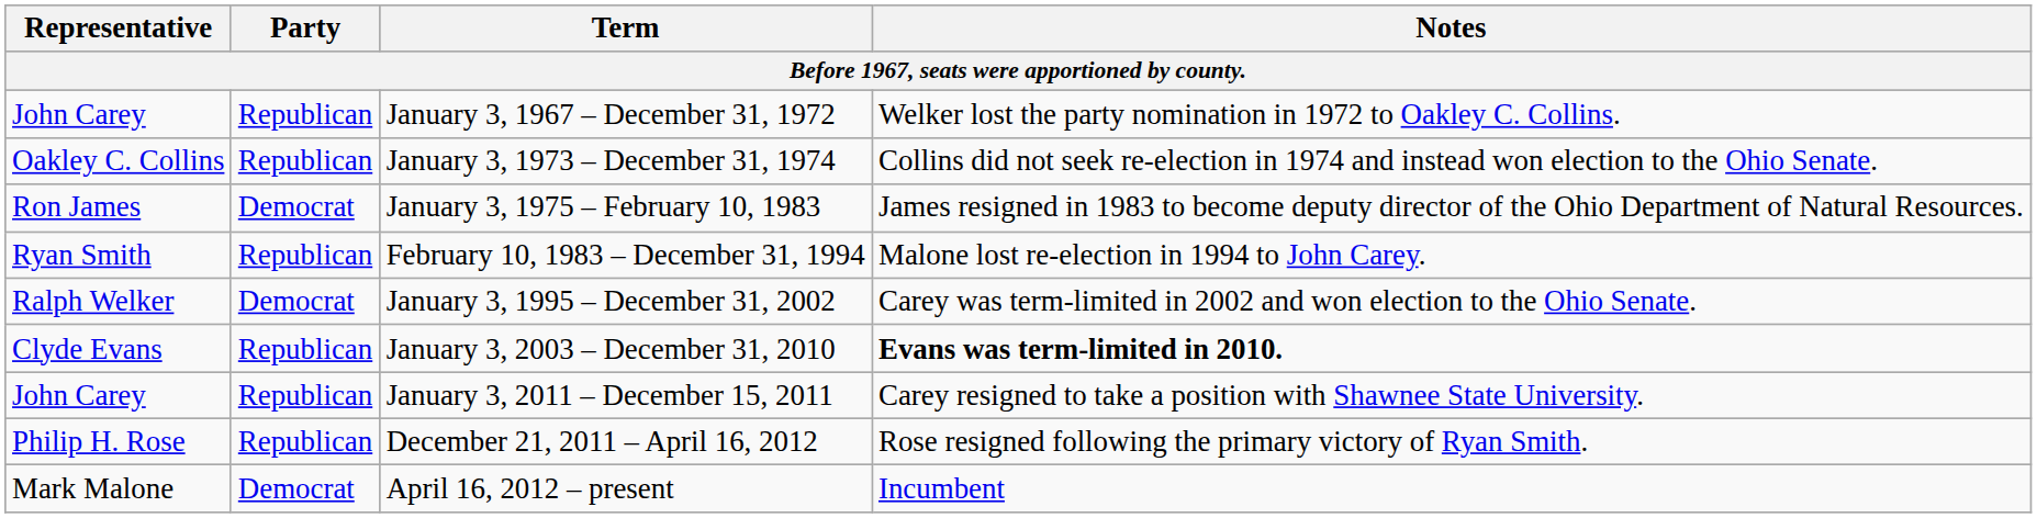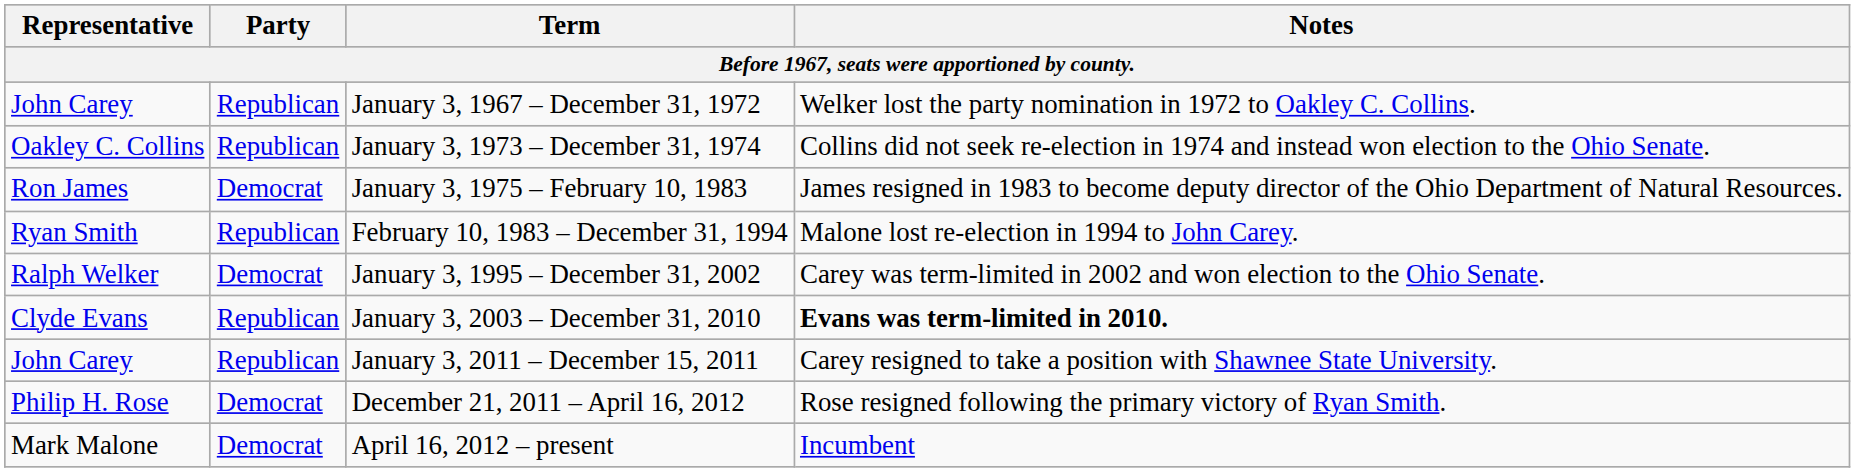 <table class=wikitable>
 <tr valign=bottom>
 <th>Representative</th>
 <th>Party</th>
 <th>Term</th>
 <th>Notes</th>
 </tr>
 <tr>
 <th colspan=5 style="font-size: 80%;"><em>Before 1967, seats were apportioned by county.</em></th>
 </tr>
 <tr>
 <td><a href='#'>John Carey</a></td>
 <td><a href='#'>Republican</a></td>
 <td>January 3, 1967 – December 31, 1972</td>
 <td>Welker lost the party nomination in 1972 to <a href='#'>Oakley C. Collins</a>.</td>
 </tr>
 <tr>
 <td><a href='#'>Oakley C. Collins</a></td>
 <td><a href='#'>Republican</a></td>
 <td>January 3, 1973 – December 31, 1974</td>
 <td>Collins did not seek re-election in 1974 and instead won election to the <a href='#'>Ohio Senate</a>.</td>
 </tr>
 <tr>
 <td><a href='#'>Ron James</a></td>
 <td><a href='#'>Democrat</a></td>
 <td>January 3, 1975 – February 10, 1983</td>
 <td>James resigned in 1983 to become deputy director of the Ohio Department of Natural Resources.</td>
 </tr>
 <tr>
 <td><a href='#'>Ryan Smith</a></td>
 <td><a href='#'>Republican</a></td>
 <td>February 10, 1983 – December 31, 1994</td>
 <td>Malone lost re-election in 1994 to <a href='#'>John Carey</a>.</td>
 </tr>
 <tr>
 <td><a href='#'>Ralph Welker</a></td>
 <td><a href='#'>Democrat</a></td>
 <td>January 3, 1995 – December 31, 2002</td>
 <td>Carey was term-limited in 2002 and won election to the <a href='#'>Ohio Senate</a>.</td>
 </tr>
 <tr>
 <td><a href='#'>Clyde Evans</a></td>
 <td><a href='#'>Republican</a></td>
 <td>January 3, 2003 – December 31, 2010</td>
 <td><strong>Evans was term-limited in 2010.</strong></td>
 </tr>
 <tr>
 <td><a href='#'>John Carey</a></td>
 <td><a href='#'>Republican</a></td>
 <td>January 3, 2011 – December 15, 2011</td>
 <td>Carey resigned to take a position with <a href='#'>Shawnee State University</a>.</td>
 </tr>
 <tr>
 <td><a href='#'>Philip H. Rose</a></td>
-<td><a href='#'>Republican</a></td>
+<td><a href='#'>Democrat</a></td>
 <td>December 21, 2011 – April 16, 2012</td>
 <td>Rose resigned following the primary victory of <a href='#'>Ryan Smith</a>.</td>
 </tr>
 <tr>
 <td>Mark Malone</td>
 <td><a href='#'>Democrat</a></td>
 <td>April 16, 2012 – present</td>
 <td><a href='#'>Incumbent</a></td>
 </tr>
 </table>
